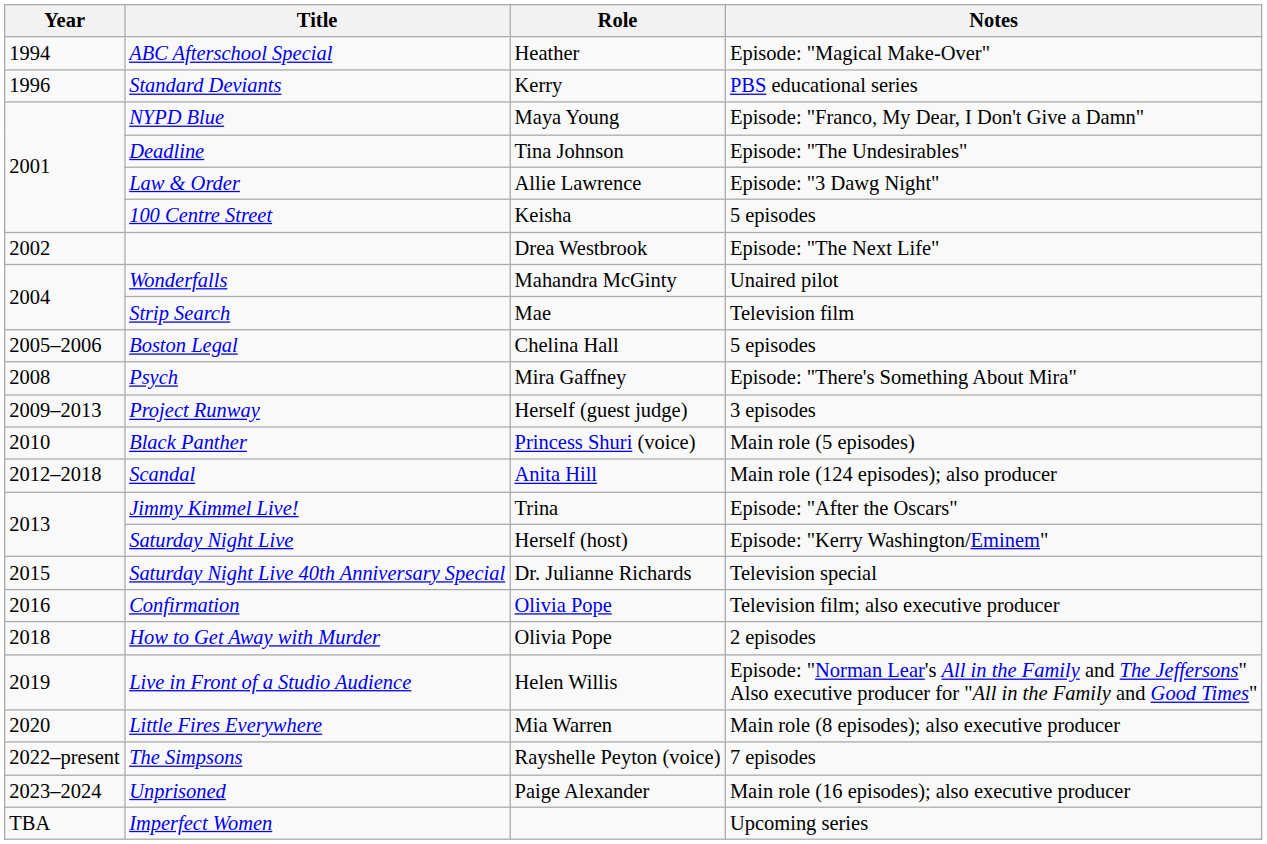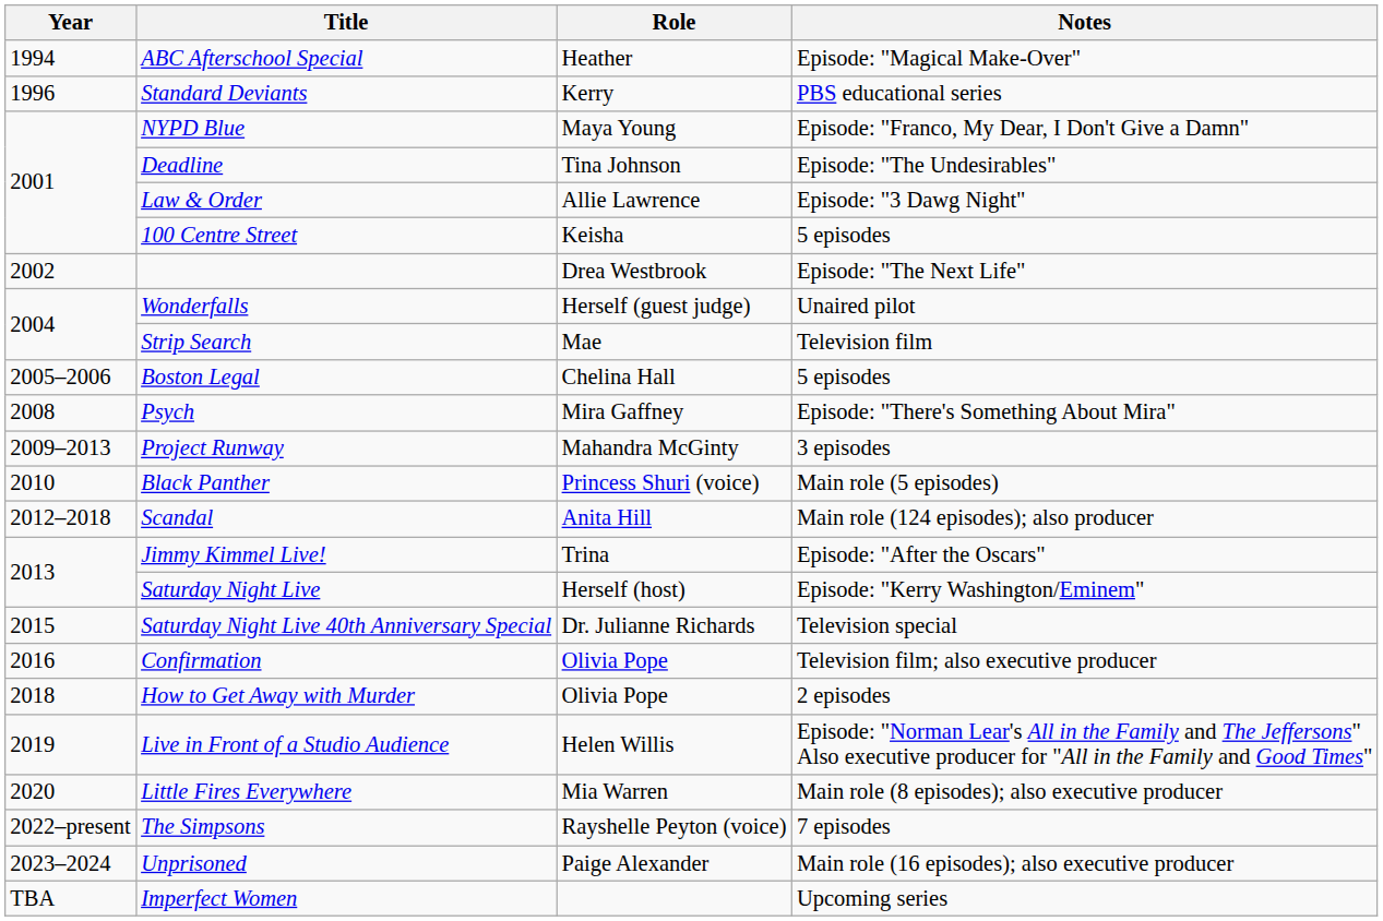 <table class="wikitable sortable">
 <tr>
 <th>Year</th>
 <th>Title</th>
 <th>Role</th>
 <th class="unsortable">Notes</th>
 </tr>
 <tr>
 <td>1994</td>
 <td><em><a href='#'>ABC Afterschool Special</a></em></td>
 <td>Heather</td>
 <td>Episode: "Magical Make-Over"</td>
 </tr>
 <tr>
 <td>1996</td>
 <td><em><a href='#'>Standard Deviants</a></em></td>
 <td>Kerry</td>
 <td><a href='#'>PBS</a> educational series</td>
 </tr>
 <tr>
 <td rowspan="4">2001</td>
 <td><em><a href='#'>NYPD Blue</a></em></td>
 <td>Maya Young</td>
 <td>Episode: "Franco, My Dear, I Don't Give a Damn"</td>
 </tr>
 <tr>
 <td><em><a href='#'>Deadline</a></em></td>
 <td>Tina Johnson</td>
 <td>Episode: "The Undesirables"</td>
 </tr>
 <tr>
 <td><em><a href='#'>Law & Order</a></em></td>
 <td>Allie Lawrence</td>
 <td>Episode: "3 Dawg Night"</td>
 </tr>
 <tr>
 <td><em><a href='#'>100 Centre Street</a></em></td>
 <td>Keisha</td>
 <td>5 episodes</td>
 </tr>
 <tr>
 <td>2002</td>
 <td><em></em></td>
 <td>Drea Westbrook</td>
 <td>Episode: "The Next Life"</td>
 </tr>
 <tr>
 <td rowspan="2">2004</td>
 <td><em><a href='#'>Wonderfalls</a></em></td>
-<td>Mahandra McGinty</td>
+<td>Herself (guest judge)</td>
 <td>Unaired pilot</td>
 </tr>
 <tr>
 <td><em><a href='#'>Strip Search</a></em></td>
 <td>Mae</td>
 <td>Television film</td>
 </tr>
 <tr>
 <td>2005–2006</td>
 <td><em><a href='#'>Boston Legal</a></em></td>
 <td>Chelina Hall</td>
 <td>5 episodes</td>
 </tr>
 <tr>
 <td>2008</td>
 <td><em><a href='#'>Psych</a></em></td>
 <td>Mira Gaffney</td>
 <td>Episode: "There's Something About Mira"</td>
 </tr>
 <tr>
 <td>2009–2013</td>
 <td><em><a href='#'>Project Runway</a></em></td>
-<td>Herself (guest judge)</td>
+<td>Mahandra McGinty</td>
 <td>3 episodes</td>
 </tr>
 <tr>
 <td>2010</td>
 <td><em><a href='#'>Black Panther</a></em></td>
 <td><a href='#'>Princess Shuri</a> (voice)</td>
 <td>Main role (5 episodes)</td>
 </tr>
 <tr>
 <td>2012–2018</td>
 <td><em><a href='#'>Scandal</a></em></td>
 <td><a href='#'>Anita Hill</a></td>
 <td>Main role (124 episodes); also producer</td>
 </tr>
 <tr>
 <td rowspan="2">2013</td>
 <td><em><a href='#'>Jimmy Kimmel Live!</a></em></td>
 <td>Trina</td>
 <td>Episode: "After the Oscars"</td>
 </tr>
 <tr>
 <td><em><a href='#'>Saturday Night Live</a></em></td>
 <td>Herself (host)</td>
 <td>Episode: "Kerry Washington/<a href='#'>Eminem</a>"</td>
 </tr>
 <tr>
 <td>2015</td>
 <td><em><a href='#'>Saturday Night Live 40th Anniversary Special</a></em></td>
 <td>Dr. Julianne Richards</td>
 <td>Television special</td>
 </tr>
 <tr>
 <td>2016</td>
 <td><em><a href='#'>Confirmation</a></em></td>
 <td><a href='#'>Olivia Pope</a></td>
 <td>Television film; also executive producer</td>
 </tr>
 <tr>
 <td>2018</td>
 <td><em><a href='#'>How to Get Away with Murder</a></em></td>
 <td>Olivia Pope</td>
 <td>2 episodes</td>
 </tr>
 <tr>
 <td>2019</td>
 <td><em><a href='#'>Live in Front of a Studio Audience</a></em></td>
 <td>Helen Willis</td>
 <td>Episode: "<a href='#'>Norman Lear</a>'s <em><a href='#'>All in the Family</a></em> and <em><a href='#'>The Jeffersons</a></em>"<br>Also executive producer for "<em>All in the Family</em> and <em><a href='#'>Good Times</a></em>"</td>
 </tr>
 <tr>
 <td>2020</td>
 <td><em><a href='#'>Little Fires Everywhere</a></em></td>
 <td>Mia Warren</td>
 <td>Main role (8 episodes); also executive producer</td>
 </tr>
 <tr>
 <td>2022–present</td>
 <td><em><a href='#'>The Simpsons</a></em></td>
 <td>Rayshelle Peyton (voice)</td>
 <td>7 episodes</td>
 </tr>
 <tr>
 <td>2023–2024</td>
 <td><em><a href='#'>Unprisoned</a></em></td>
 <td>Paige Alexander</td>
 <td>Main role (16 episodes); also executive producer</td>
 </tr>
 <tr>
 <td>TBA</td>
 <td><em><a href='#'>Imperfect Women</a></em></td>
 <td></td>
 <td>Upcoming series</td>
 </tr>
 </table>
